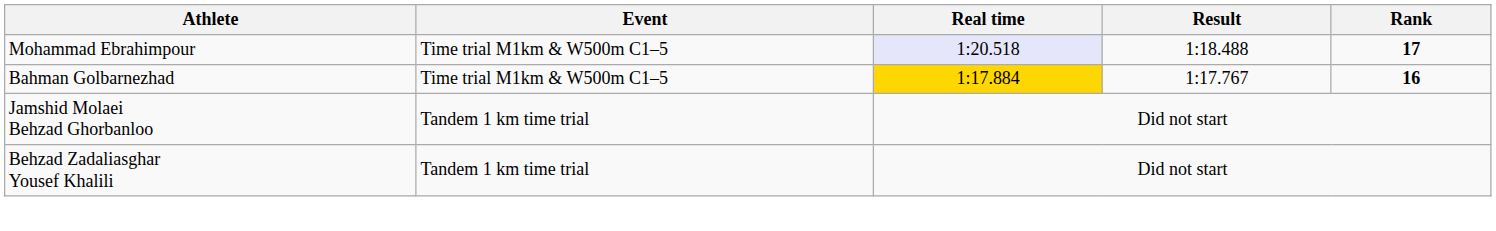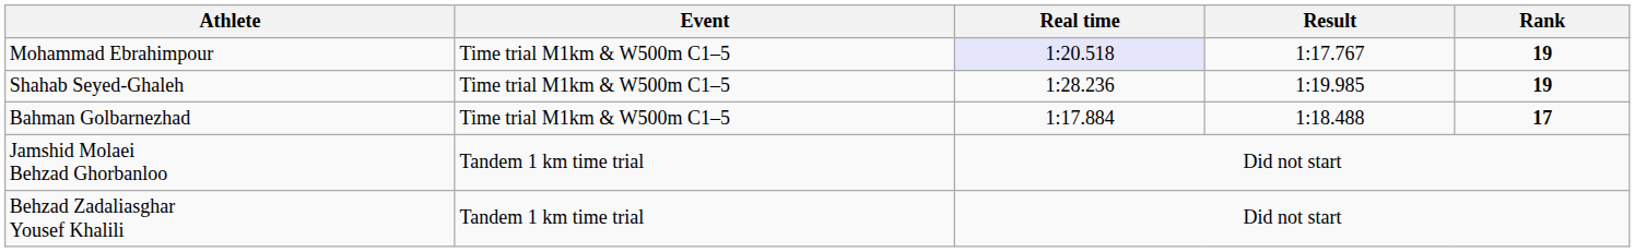 <table class="wikitable" width="60%" style="text-align:center; font-size:90%">
 <tr>
 <th width="18%">Athlete</th>
 <th width="20%">Event</th>
 <th width="10%">Real time</th>
 <th width="10%">Result</th>
 <th width="7%">Rank</th>
 </tr>
 <tr>
 <td align="left">Mohammad Ebrahimpour</td>
 <td align="left">Time trial M1km & W500m C1–5</td>
 <td style="background: lavender;">1:20.518</td>
-<td>1:18.488</td>
-<td><strong>17</strong></td>
+<td>1:17.767</td>
+<td><strong>19</strong></td>
+</tr>
+<tr>
+<td align="left">Shahab Seyed-Ghaleh</td>
+<td align="left">Time trial M1km & W500m C1–5</td>
+<td>1:28.236</td>
+<td>1:19.985</td>
+<td><strong>19</strong></td>
 </tr>
 <tr>
 <td align="left">Bahman Golbarnezhad</td>
 <td align="left">Time trial M1km & W500m C1–5</td>
-<td style="background: gold;">1:17.884</td>
-<td>1:17.767</td>
-<td><strong>16</strong></td>
+<td>1:17.884</td>
+<td>1:18.488</td>
+<td><strong>17</strong></td>
 </tr>
 <tr>
 <td align="left">Jamshid Molaei<br>Behzad Ghorbanloo</td>
 <td align="left">Tandem 1 km time trial</td>
 <td colspan=3>Did not start</td>
 </tr>
 <tr>
 <td align="left">Behzad Zadaliasghar<br>Yousef Khalili</td>
 <td align="left">Tandem 1 km time trial</td>
 <td colspan=3>Did not start</td>
 </tr>
 </table>
